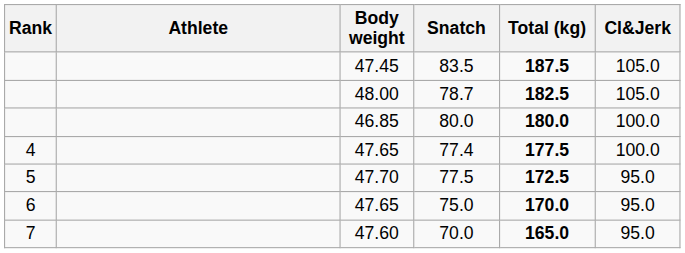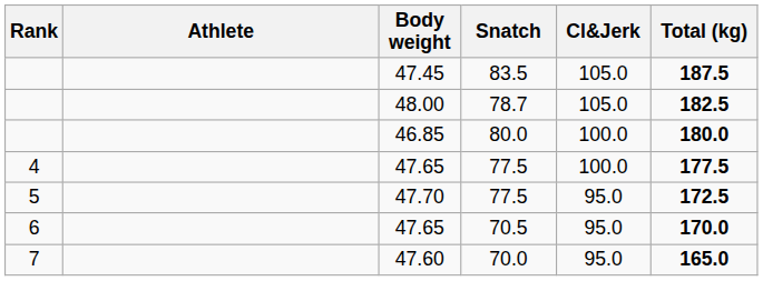 <table class = "wikitable" style="text-align:center;">
 <tr>
 <th width=40>Rank</th>
 <th width=250>Athlete</th>
 <th width=60>Body weight</th>
 <th width=70>Snatch</th>
+<th width=70>Cl&Jerk</th>
 <th width=80>Total (kg)</th>
-<th width=70>Cl&Jerk</th>
 </tr>
 <tr>
 <td></td>
 <td align=left></td>
 <td>47.45</td>
 <td>83.5</td>
+<td>105.0</td>
 <td><strong>187.5</strong></td>
-<td>105.0</td>
 </tr>
 <tr>
 <td></td>
 <td align=left></td>
 <td>48.00</td>
 <td>78.7</td>
+<td>105.0</td>
 <td><strong>182.5</strong></td>
-<td>105.0</td>
 </tr>
 <tr>
 <td></td>
 <td align=left></td>
 <td>46.85</td>
 <td>80.0</td>
+<td>100.0</td>
 <td><strong>180.0</strong></td>
-<td>100.0</td>
 </tr>
 <tr>
 <td>4</td>
 <td align=left></td>
 <td>47.65</td>
-<td>77.4</td>
+<td>77.5</td>
+<td>100.0</td>
 <td><strong>177.5</strong></td>
-<td>100.0</td>
 </tr>
 <tr>
 <td>5</td>
 <td align=left></td>
 <td>47.70</td>
 <td>77.5</td>
+<td>95.0</td>
 <td><strong>172.5</strong></td>
-<td>95.0</td>
 </tr>
 <tr>
 <td>6</td>
 <td align=left></td>
 <td>47.65</td>
-<td>75.0</td>
+<td>70.5</td>
+<td>95.0</td>
 <td><strong>170.0</strong></td>
-<td>95.0</td>
 </tr>
 <tr>
 <td>7</td>
 <td align=left></td>
 <td>47.60</td>
 <td>70.0</td>
+<td>95.0</td>
 <td><strong>165.0</strong></td>
-<td>95.0</td>
 </tr>
 </table>
